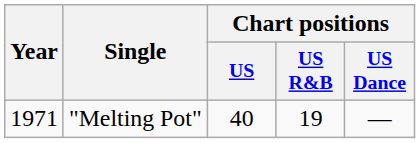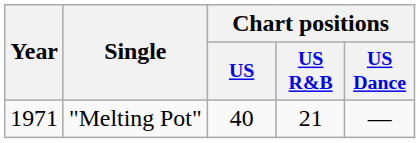 <table class="wikitable" style="text-align:center;">
 <tr>
 <th rowspan="2">Year</th>
 <th rowspan="2">Single</th>
 <th colspan="3">Chart positions</th>
 </tr>
 <tr style="font-size:smaller;">
 <th style="width:40px;"><a href='#'>US</a></th>
 <th style="width:40px;"><a href='#'>US<br>R&B</a></th>
 <th style="width:40px;"><a href='#'>US<br>Dance</a></th>
 </tr>
 <tr>
 <td>1971</td>
 <td style="text-align:left;">"Melting Pot"</td>
 <td>40</td>
-<td>19</td>
+<td>21</td>
 <td>—</td>
 </tr>
 </table>
